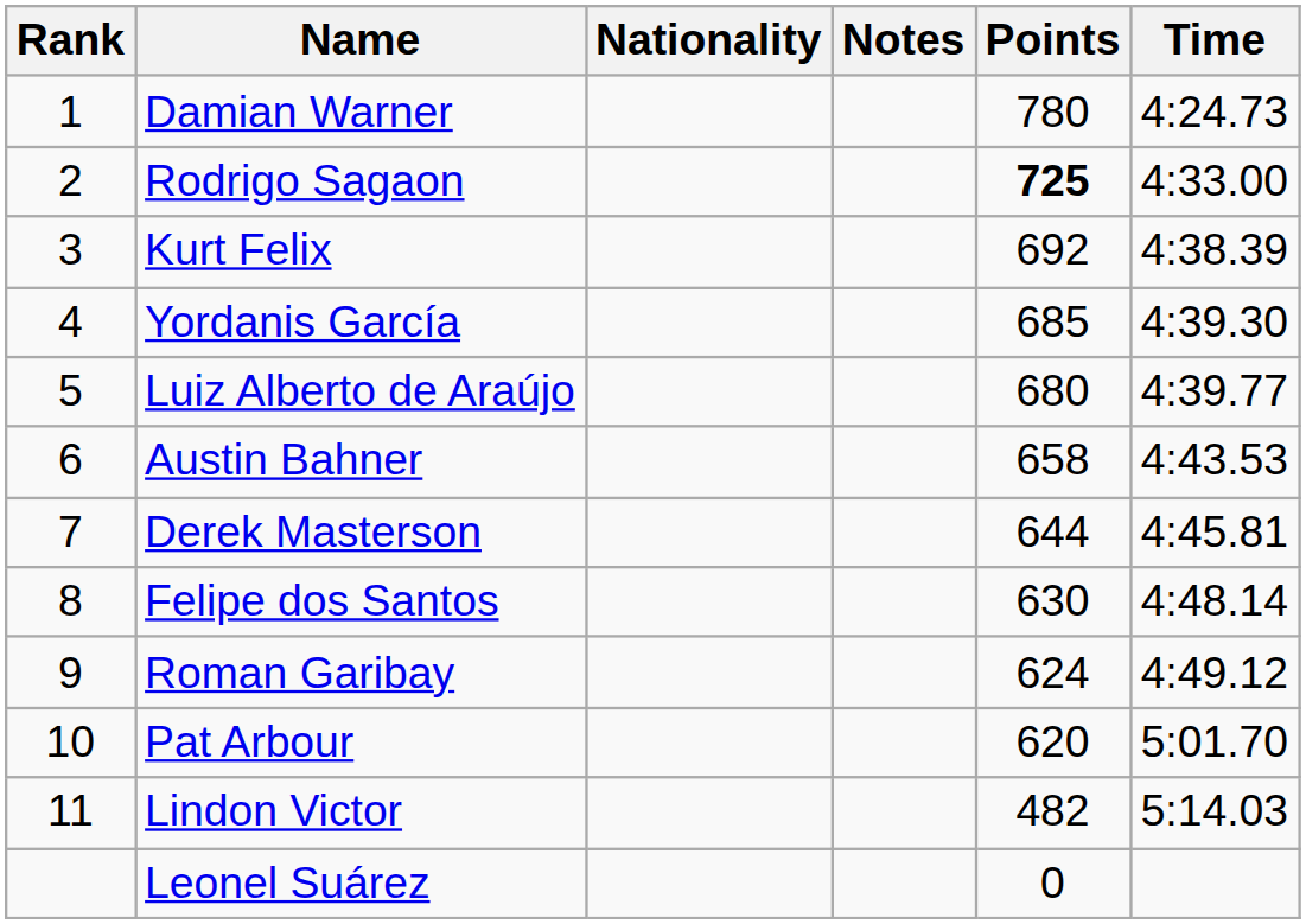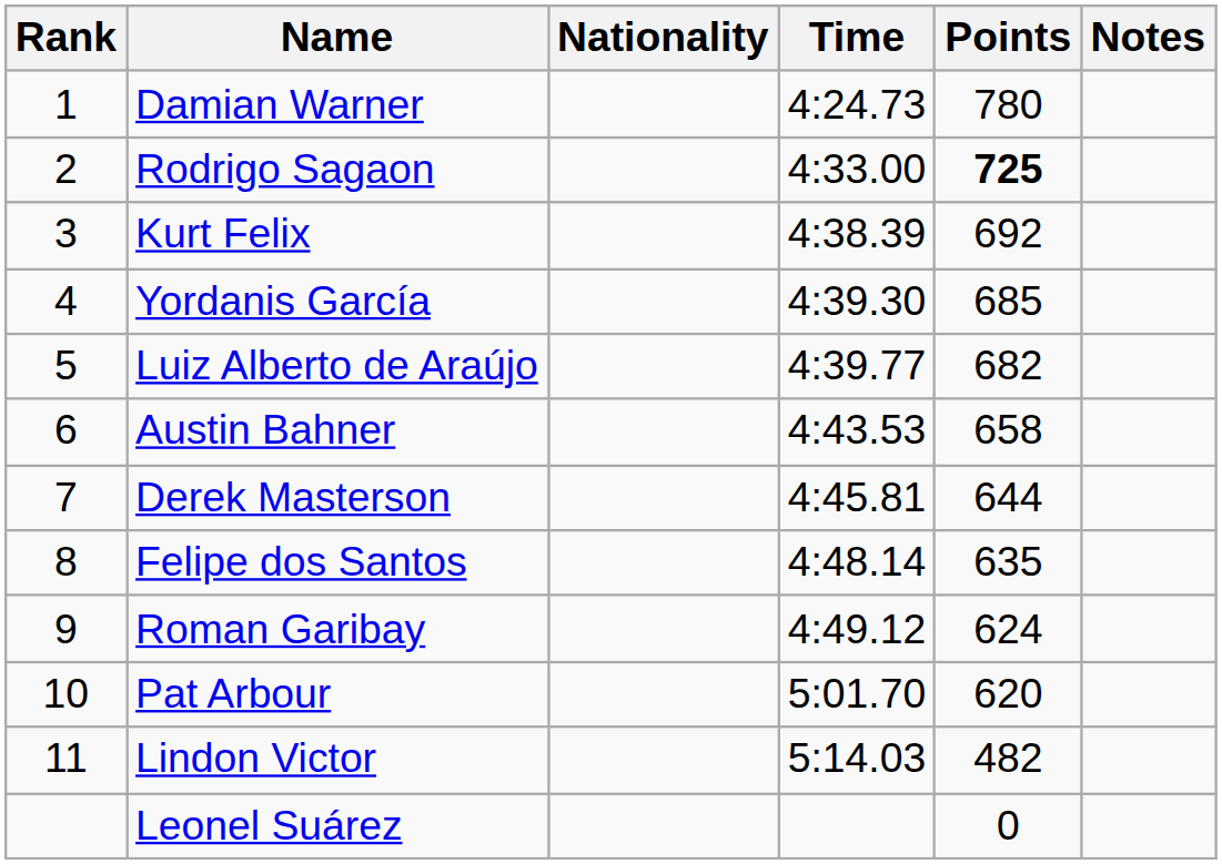 <table class="wikitable sortable" style="text-align:center">
 <tr>
 <th>Rank</th>
 <th>Name</th>
 <th>Nationality</th>
+<th>Time</th>
+<th>Points</th>
 <th>Notes</th>
-<th>Points</th>
-<th>Time</th>
 </tr>
 <tr>
 <td>1</td>
 <td align=left><a href='#'>Damian Warner</a></td>
 <td align=left></td>
+<td>4:24.73</td>
+<td>780</td>
 <td></td>
-<td>780</td>
-<td>4:24.73</td>
 </tr>
 <tr>
 <td>2</td>
 <td align=left><a href='#'>Rodrigo Sagaon</a></td>
 <td align=left></td>
+<td>4:33.00</td>
+<td><strong>725</strong></td>
 <td></td>
-<td><strong>725</strong></td>
-<td>4:33.00</td>
 </tr>
 <tr>
 <td>3</td>
 <td align=left><a href='#'>Kurt Felix</a></td>
 <td align=left></td>
+<td>4:38.39</td>
+<td>692</td>
 <td></td>
-<td>692</td>
-<td>4:38.39</td>
 </tr>
 <tr>
 <td>4</td>
 <td align=left><a href='#'>Yordanis García</a></td>
 <td align=left></td>
+<td>4:39.30</td>
+<td>685</td>
 <td></td>
-<td>685</td>
-<td>4:39.30</td>
 </tr>
 <tr>
 <td>5</td>
 <td align=left><a href='#'>Luiz Alberto de Araújo</a></td>
 <td align=left></td>
+<td>4:39.77</td>
+<td>682</td>
 <td></td>
-<td>680</td>
-<td>4:39.77</td>
 </tr>
 <tr>
 <td>6</td>
 <td align=left><a href='#'>Austin Bahner</a></td>
 <td align=left></td>
+<td>4:43.53</td>
+<td>658</td>
 <td></td>
-<td>658</td>
-<td>4:43.53</td>
 </tr>
 <tr>
 <td>7</td>
 <td align=left><a href='#'>Derek Masterson</a></td>
 <td align=left></td>
+<td>4:45.81</td>
+<td>644</td>
 <td></td>
-<td>644</td>
-<td>4:45.81</td>
 </tr>
 <tr>
 <td>8</td>
 <td align=left><a href='#'>Felipe dos Santos</a></td>
 <td align=left></td>
+<td>4:48.14</td>
+<td>635</td>
 <td></td>
-<td>630</td>
-<td>4:48.14</td>
 </tr>
 <tr>
 <td>9</td>
 <td align=left><a href='#'>Roman Garibay</a></td>
 <td align=left></td>
+<td>4:49.12</td>
+<td>624</td>
 <td></td>
-<td>624</td>
-<td>4:49.12</td>
 </tr>
 <tr>
 <td>10</td>
 <td align=left><a href='#'>Pat Arbour</a></td>
 <td align=left></td>
+<td>5:01.70</td>
+<td>620</td>
 <td></td>
-<td>620</td>
-<td>5:01.70</td>
 </tr>
 <tr>
 <td>11</td>
 <td align=left><a href='#'>Lindon Victor</a></td>
 <td align=left></td>
+<td>5:14.03</td>
+<td>482</td>
 <td></td>
-<td>482</td>
-<td>5:14.03</td>
 </tr>
 <tr>
 <td></td>
 <td align=left><a href='#'>Leonel Suárez</a></td>
 <td align=left></td>
 <td></td>
 <td>0</td>
 <td></td>
 </tr>
 </table>
